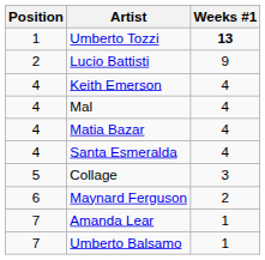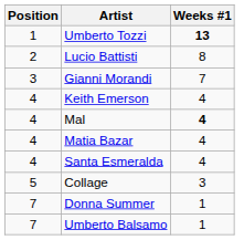 <table class="wikitable sortable" style="font-size:97%;">
 <tr>
 <th>Position</th>
 <th>Artist</th>
 <th>Weeks #1</th>
 </tr>
 <tr>
 <td align="center">1</td>
 <td><a href='#'>Umberto Tozzi</a></td>
 <td align="center"><strong>13</strong></td>
 </tr>
 <tr>
 <td align="center">2</td>
 <td><a href='#'>Lucio Battisti</a></td>
-<td align="center">9</td>
+<td align="center">8</td>
+</tr>
+<tr>
+<td align="center">3</td>
+<td><a href='#'>Gianni Morandi</a></td>
+<td align="center">7</td>
 </tr>
 <tr>
 <td align="center">4</td>
 <td><a href='#'>Keith Emerson</a></td>
 <td align="center">4</td>
 </tr>
 <tr>
 <td align="center">4</td>
 <td>Mal</td>
-<td align="center">4</td>
+<td align="center"><strong>4</strong></td>
 </tr>
 <tr>
 <td align="center">4</td>
 <td><a href='#'>Matia Bazar</a></td>
 <td align="center">4</td>
 </tr>
 <tr>
 <td align="center">4</td>
 <td><a href='#'>Santa Esmeralda</a></td>
 <td align="center">4</td>
 </tr>
 <tr>
 <td align="center">5</td>
 <td>Collage</td>
 <td align="center">3</td>
 </tr>
 <tr>
-<td align="center">6</td>
-<td><a href='#'>Maynard Ferguson</a></td>
-<td align="center">2</td>
-</tr>
-<tr>
 <td align="center">7</td>
-<td><a href='#'>Amanda Lear</a></td>
+<td><a href='#'>Donna Summer</a></td>
 <td align="center">1</td>
 </tr>
 <tr>
 <td align="center">7</td>
 <td><a href='#'>Umberto Balsamo</a></td>
 <td align="center">1</td>
 </tr>
 </table>
